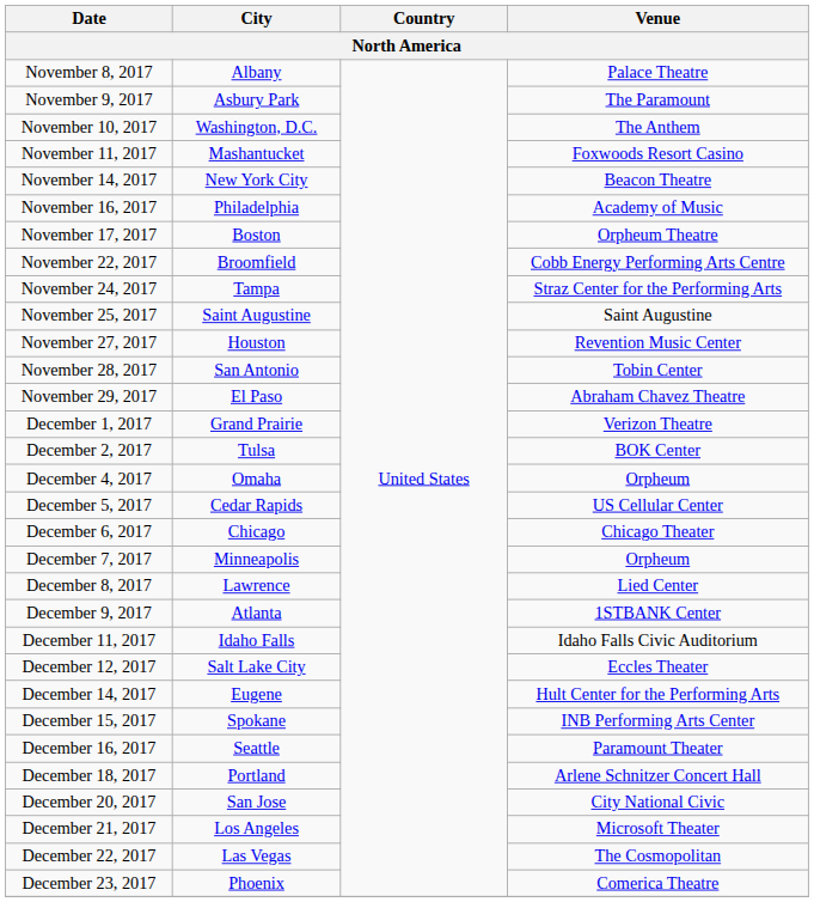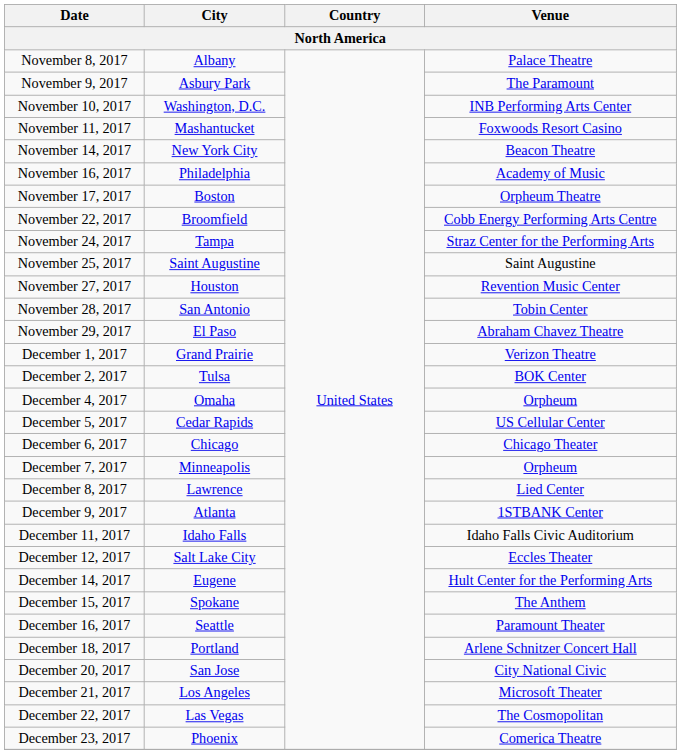 <table class="wikitable" style="text-align:center;">
 <tr>
 <th width="150">Date</th>
 <th width="150">City</th>
 <th width="150">Country</th>
 <th width="275">Venue</th>
 </tr>
 <tr>
 <th colspan="4">North America</th>
 </tr>
 <tr>
 <td>November 8, 2017</td>
 <td><a href='#'>Albany</a></td>
 <td rowspan="31"><a href='#'>United States</a></td>
 <td><a href='#'>Palace Theatre</a></td>
 </tr>
 <tr>
 <td>November 9, 2017</td>
 <td><a href='#'>Asbury Park</a></td>
 <td><a href='#'>The Paramount</a></td>
 </tr>
 <tr>
 <td>November 10, 2017</td>
 <td><a href='#'>Washington, D.C.</a></td>
-<td><a href='#'>The Anthem</a></td>
+<td><a href='#'>INB Performing Arts Center</a></td>
 </tr>
 <tr>
 <td>November 11, 2017</td>
 <td><a href='#'>Mashantucket</a></td>
 <td><a href='#'>Foxwoods Resort Casino</a></td>
 </tr>
 <tr>
 <td>November 14, 2017</td>
 <td><a href='#'>New York City</a></td>
 <td><a href='#'>Beacon Theatre</a></td>
 </tr>
 <tr>
 <td>November 16, 2017</td>
 <td><a href='#'>Philadelphia</a></td>
 <td><a href='#'>Academy of Music</a></td>
 </tr>
 <tr>
 <td>November 17, 2017</td>
 <td><a href='#'>Boston</a></td>
 <td><a href='#'>Orpheum Theatre</a></td>
 </tr>
 <tr>
 <td>November 22, 2017</td>
 <td><a href='#'>Broomfield</a></td>
 <td><a href='#'>Cobb Energy Performing Arts Centre</a></td>
 </tr>
 <tr>
 <td>November 24, 2017</td>
 <td><a href='#'>Tampa</a></td>
 <td><a href='#'>Straz Center for the Performing Arts</a></td>
 </tr>
 <tr>
 <td>November 25, 2017</td>
 <td><a href='#'>Saint Augustine</a></td>
 <td>Saint Augustine</td>
 </tr>
 <tr>
 <td>November 27, 2017</td>
 <td><a href='#'>Houston</a></td>
 <td><a href='#'>Revention Music Center</a></td>
 </tr>
 <tr>
 <td>November 28, 2017</td>
 <td><a href='#'>San Antonio</a></td>
 <td><a href='#'>Tobin Center</a></td>
 </tr>
 <tr>
 <td>November 29, 2017</td>
 <td><a href='#'>El Paso</a></td>
 <td><a href='#'>Abraham Chavez Theatre</a></td>
 </tr>
 <tr>
 <td>December 1, 2017</td>
 <td><a href='#'>Grand Prairie</a></td>
 <td><a href='#'>Verizon Theatre</a></td>
 </tr>
 <tr>
 <td>December 2, 2017</td>
 <td><a href='#'>Tulsa</a></td>
 <td><a href='#'>BOK Center</a></td>
 </tr>
 <tr>
 <td>December 4, 2017</td>
 <td><a href='#'>Omaha</a></td>
 <td><a href='#'>Orpheum</a></td>
 </tr>
 <tr>
 <td>December 5, 2017</td>
 <td><a href='#'>Cedar Rapids</a></td>
 <td><a href='#'>US Cellular Center</a></td>
 </tr>
 <tr>
 <td>December 6, 2017</td>
 <td><a href='#'>Chicago</a></td>
 <td><a href='#'>Chicago Theater</a></td>
 </tr>
 <tr>
 <td>December 7, 2017</td>
 <td><a href='#'>Minneapolis</a></td>
 <td><a href='#'>Orpheum</a></td>
 </tr>
 <tr>
 <td>December 8, 2017</td>
 <td><a href='#'>Lawrence</a></td>
 <td><a href='#'>Lied Center</a></td>
 </tr>
 <tr>
 <td>December 9, 2017</td>
 <td><a href='#'>Atlanta</a></td>
 <td><a href='#'>1STBANK Center</a></td>
 </tr>
 <tr>
 <td>December 11, 2017</td>
 <td><a href='#'>Idaho Falls</a></td>
 <td>Idaho Falls Civic Auditorium</td>
 </tr>
 <tr>
 <td>December 12, 2017</td>
 <td><a href='#'>Salt Lake City</a></td>
 <td><a href='#'>Eccles Theater</a></td>
 </tr>
 <tr>
 <td>December 14, 2017</td>
 <td><a href='#'>Eugene</a></td>
 <td><a href='#'>Hult Center for the Performing Arts</a></td>
 </tr>
 <tr>
 <td>December 15, 2017</td>
 <td><a href='#'>Spokane</a></td>
-<td><a href='#'>INB Performing Arts Center</a></td>
+<td><a href='#'>The Anthem</a></td>
 </tr>
 <tr>
 <td>December 16, 2017</td>
 <td><a href='#'>Seattle</a></td>
 <td><a href='#'>Paramount Theater</a></td>
 </tr>
 <tr>
 <td>December 18, 2017</td>
 <td><a href='#'>Portland</a></td>
 <td><a href='#'>Arlene Schnitzer Concert Hall</a></td>
 </tr>
 <tr>
 <td>December 20, 2017</td>
 <td><a href='#'>San Jose</a></td>
 <td><a href='#'>City National Civic</a></td>
 </tr>
 <tr>
 <td>December 21, 2017</td>
 <td><a href='#'>Los Angeles</a></td>
 <td><a href='#'>Microsoft Theater</a></td>
 </tr>
 <tr>
 <td>December 22, 2017</td>
 <td><a href='#'>Las Vegas</a></td>
 <td><a href='#'>The Cosmopolitan</a></td>
 </tr>
 <tr>
 <td>December 23, 2017</td>
 <td><a href='#'>Phoenix</a></td>
 <td><a href='#'>Comerica Theatre</a></td>
 </tr>
 <tr>
 </tr>
 </table>
